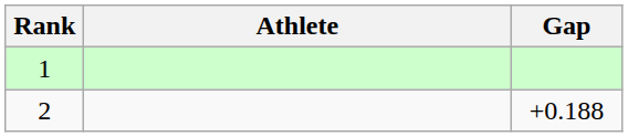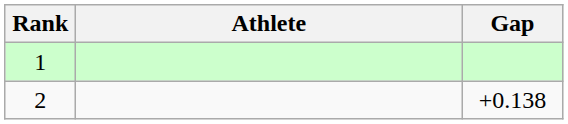 <table class=wikitable style="text-align:center">
 <tr>
 <th width=40>Rank</th>
 <th width=250>Athlete</th>
 <th width=60>Gap</th>
 </tr>
 <tr bgcolor="ccffcc">
 <td>1</td>
 <td align=left></td>
 <td></td>
 </tr>
 <tr>
 <td>2</td>
 <td align=left></td>
-<td>+0.188</td>
+<td>+0.138</td>
 </tr>
 </table>
